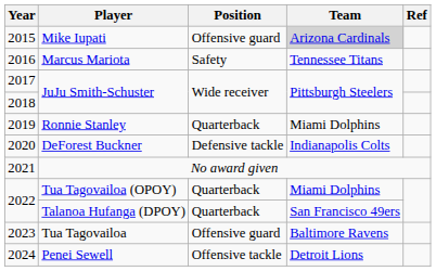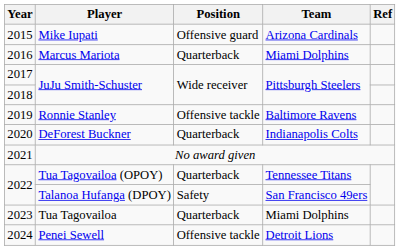 <table class="wikitable sortable">
 <tr>
 <th bgcolor="#e5e5e5">Year</th>
 <th bgcolor="#e5e5e5">Player</th>
 <th>Position</th>
 <th bgcolor="#e5e5e5">Team</th>
 <th bgcolor="#e5e5e5">Ref</th>
 </tr>
 <tr>
 <td>2015</td>
 <td><a href='#'>Mike Iupati</a></td>
 <td>Offensive guard</td>
-<td style="background: lightgrey;"><a href='#'>Arizona Cardinals</a></td>
+<td><a href='#'>Arizona Cardinals</a></td>
 <td></td>
 </tr>
 <tr>
 <td>2016</td>
 <td><a href='#'>Marcus Mariota</a></td>
-<td>Safety</td>
-<td><a href='#'>Tennessee Titans</a></td>
+<td>Quarterback</td>
+<td><a href='#'>Miami Dolphins</a></td>
 <td></td>
 </tr>
 <tr>
 <td>2017</td>
 <td rowspan="2"><a href='#'>JuJu Smith-Schuster</a></td>
 <td rowspan="2">Wide receiver</td>
 <td rowspan="2"><a href='#'>Pittsburgh Steelers</a></td>
 <td></td>
 </tr>
 <tr>
 <td>2018</td>
 <td></td>
 </tr>
 <tr>
 <td>2019</td>
 <td><a href='#'>Ronnie Stanley</a></td>
-<td>Quarterback</td>
-<td>Miami Dolphins</td>
+<td>Offensive tackle</td>
+<td><a href='#'>Baltimore Ravens</a></td>
 <td></td>
 </tr>
 <tr>
 <td>2020</td>
 <td><a href='#'>DeForest Buckner</a></td>
-<td>Defensive tackle</td>
+<td>Quarterback</td>
 <td><a href='#'>Indianapolis Colts</a></td>
 <td></td>
 </tr>
 <tr>
 <td>2021</td>
 <td colspan="4" align="center"><em>No award given</em></td>
 </tr>
 <tr>
 <td rowspan="2">2022</td>
 <td><a href='#'>Tua Tagovailoa</a> (OPOY)</td>
 <td>Quarterback</td>
-<td><a href='#'>Miami Dolphins</a></td>
+<td><a href='#'>Tennessee Titans</a></td>
 <td rowspan="2"></td>
 </tr>
 <tr>
 <td><a href='#'>Talanoa Hufanga</a> (DPOY)</td>
-<td>Quarterback</td>
+<td>Safety</td>
 <td><a href='#'>San Francisco 49ers</a></td>
 </tr>
 <tr>
 <td>2023</td>
 <td>Tua Tagovailoa</td>
-<td>Offensive guard</td>
-<td><a href='#'>Baltimore Ravens</a></td>
+<td>Quarterback</td>
+<td>Miami Dolphins</td>
 <td></td>
 </tr>
 <tr>
 <td>2024</td>
 <td><a href='#'>Penei Sewell</a></td>
 <td>Offensive tackle</td>
 <td><a href='#'>Detroit Lions</a></td>
 <td></td>
 </tr>
 </table>
